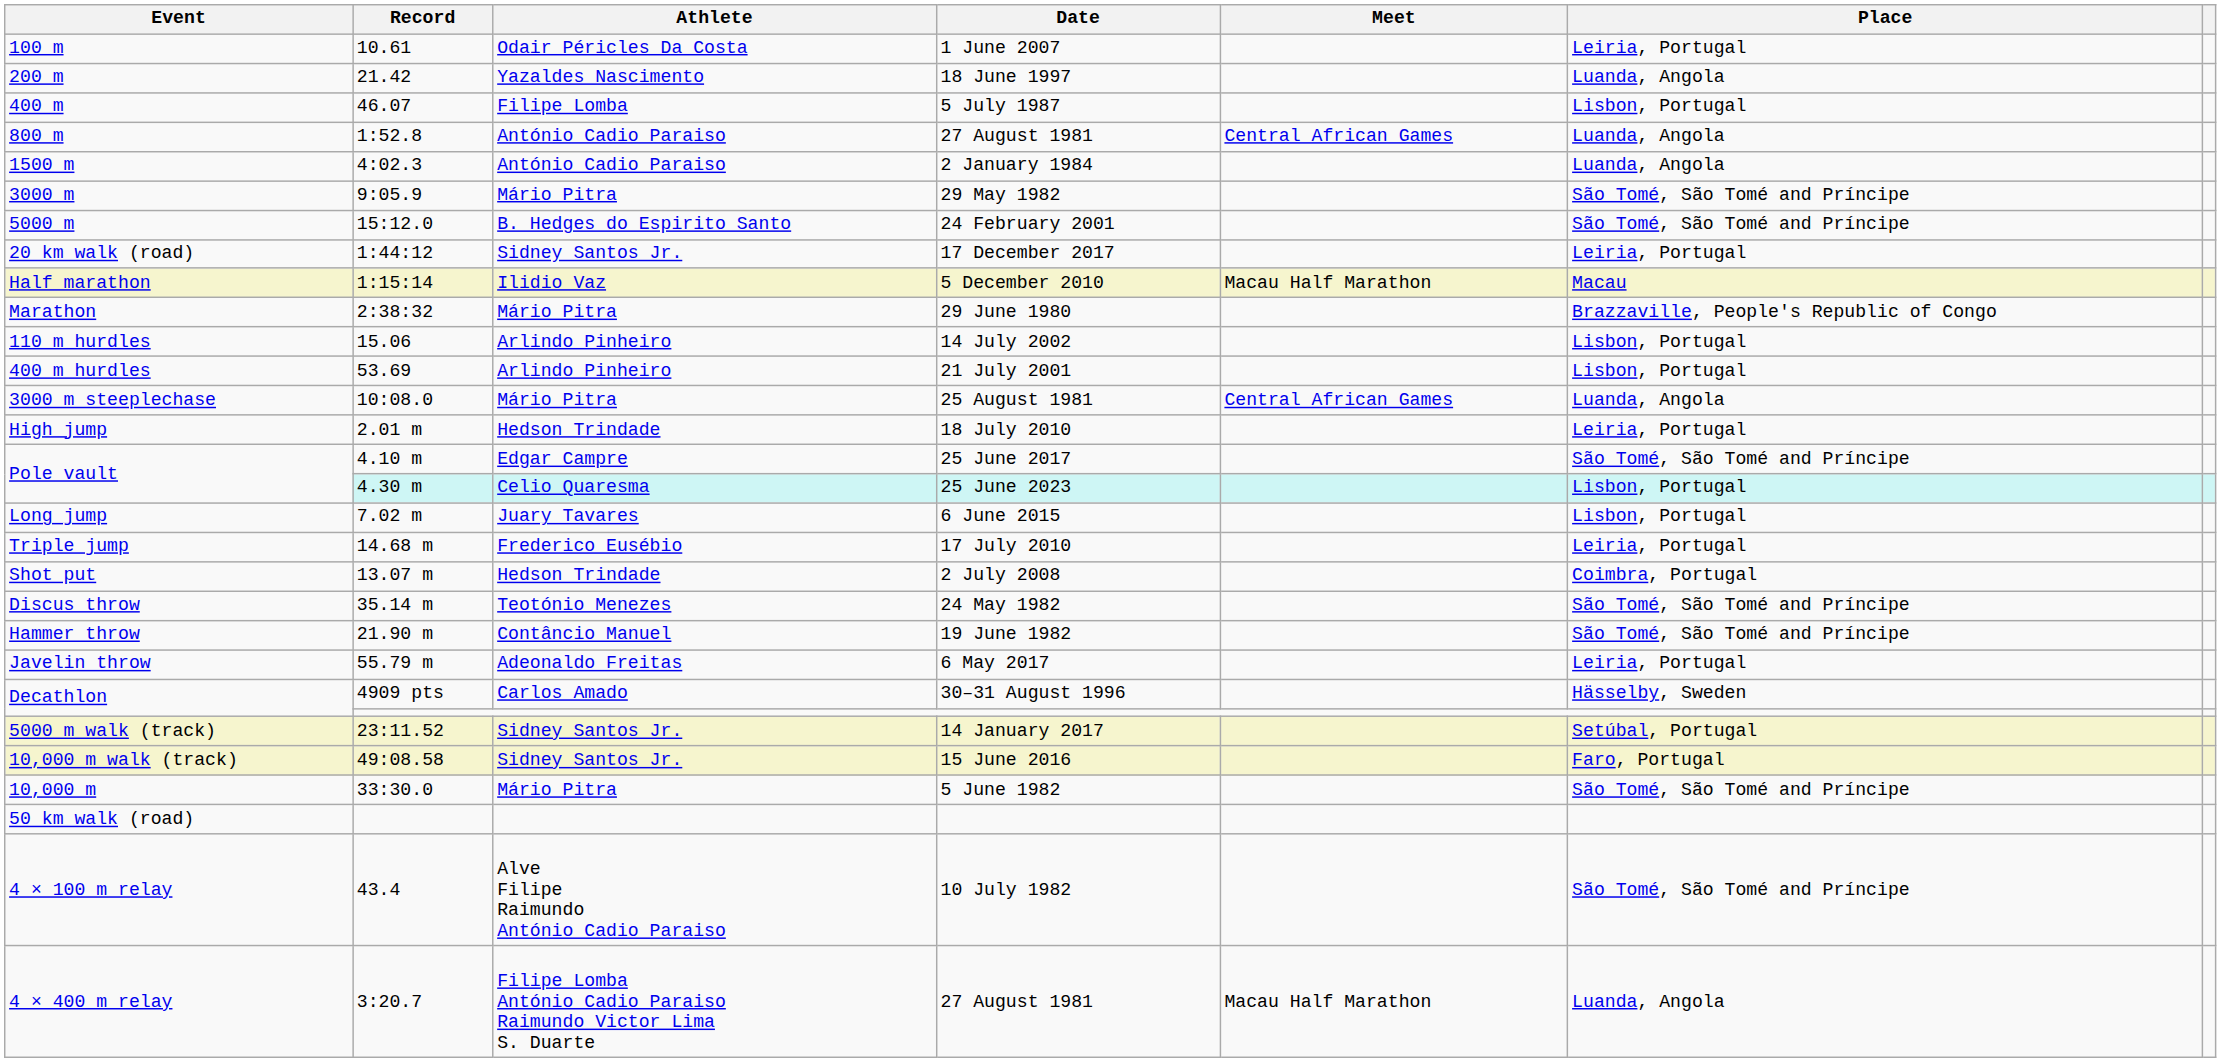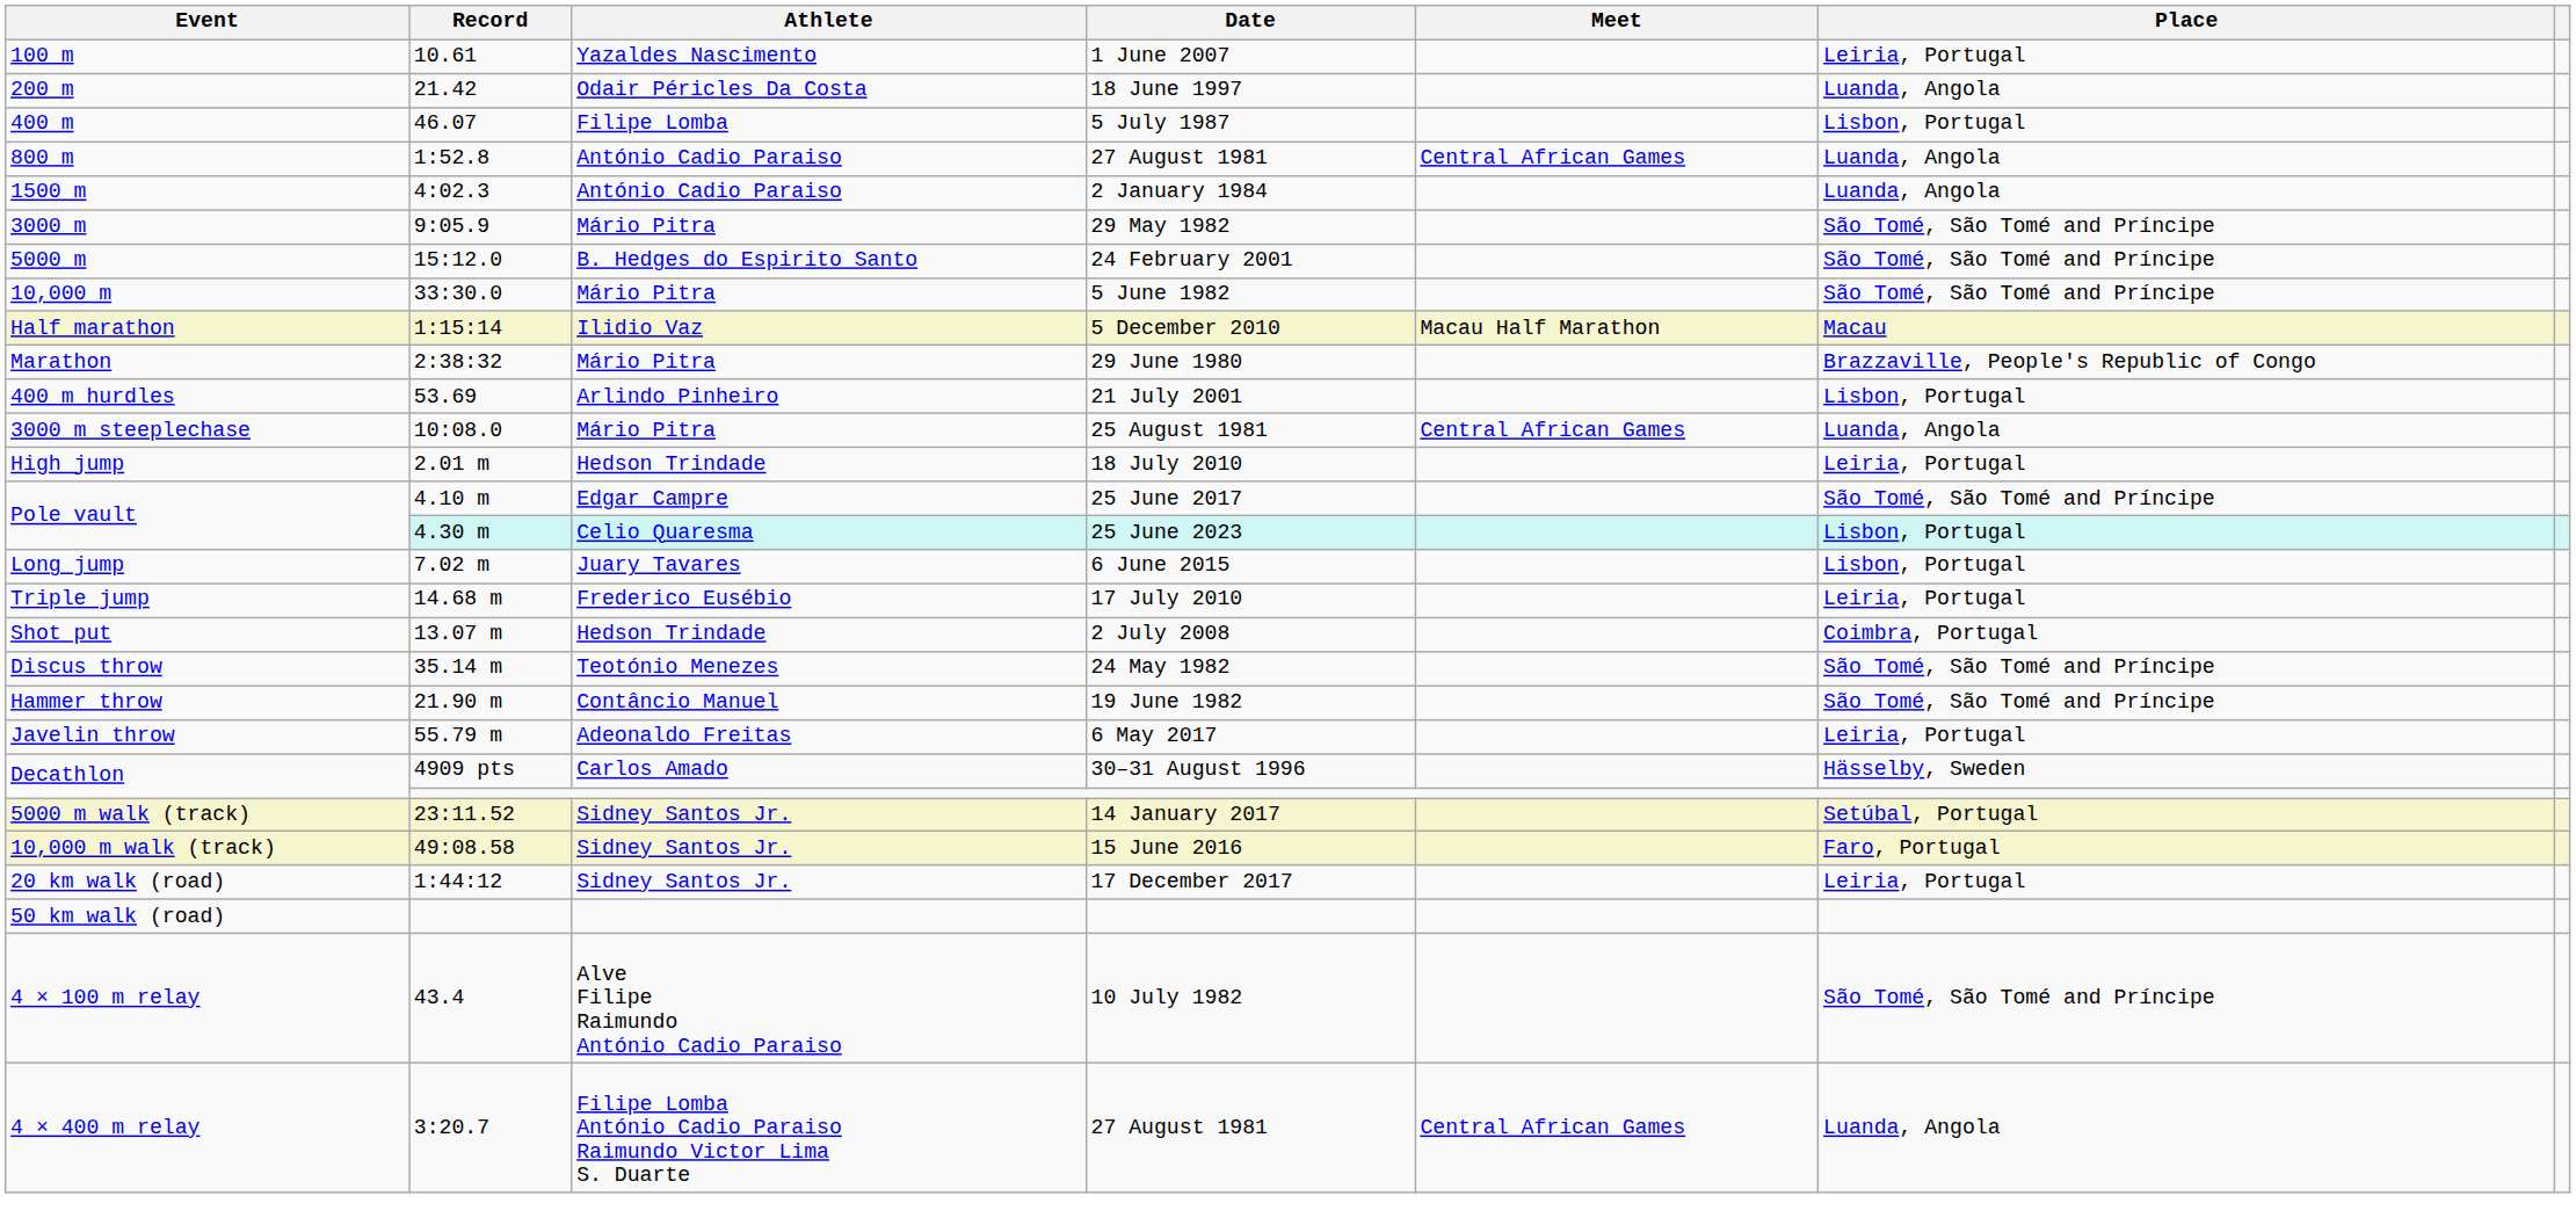 <table class="wikitable" style="font-size:95%; width: 95%;">
 <tr>
 <th>Event</th>
 <th>Record</th>
 <th>Athlete</th>
 <th>Date</th>
 <th>Meet</th>
 <th>Place</th>
 <th></th>
 </tr>
 <tr>
 <td><a href='#'>100 m</a></td>
 <td>10.61 </td>
-<td><a href='#'>Odair Péricles Da Costa</a></td>
+<td><a href='#'>Yazaldes Nascimento</a></td>
 <td>1 June 2007</td>
 <td></td>
 <td><a href='#'>Leiria</a>, Portugal</td>
 <td></td>
 </tr>
 <tr>
 <td><a href='#'>200 m</a></td>
 <td>21.42</td>
-<td><a href='#'>Yazaldes Nascimento</a></td>
+<td><a href='#'>Odair Péricles Da Costa</a></td>
 <td>18 June 1997</td>
 <td></td>
 <td><a href='#'>Luanda</a>, Angola</td>
 <td></td>
 </tr>
 <tr>
 <td><a href='#'>400 m</a></td>
 <td>46.07</td>
 <td><a href='#'>Filipe Lomba</a></td>
 <td>5 July 1987</td>
 <td></td>
 <td><a href='#'>Lisbon</a>, Portugal</td>
 <td></td>
 </tr>
 <tr>
 <td><a href='#'>800 m</a></td>
 <td>1:52.8 </td>
 <td><a href='#'>António Cadio Paraiso</a></td>
 <td>27 August 1981</td>
 <td><a href='#'>Central African Games</a></td>
 <td><a href='#'>Luanda</a>, Angola</td>
 <td></td>
 </tr>
 <tr>
 <td><a href='#'>1500 m</a></td>
 <td>4:02.3 </td>
 <td><a href='#'>António Cadio Paraiso</a></td>
 <td>2 January 1984</td>
 <td></td>
 <td><a href='#'>Luanda</a>, Angola</td>
 <td></td>
 </tr>
 <tr>
 <td><a href='#'>3000 m</a></td>
 <td>9:05.9 </td>
 <td><a href='#'>Mário Pitra</a></td>
 <td>29 May 1982</td>
 <td></td>
 <td><a href='#'>São Tomé</a>, São Tomé and Príncipe</td>
 <td></td>
 </tr>
 <tr>
 <td><a href='#'>5000 m</a></td>
 <td>15:12.0 </td>
 <td><a href='#'>B. Hedges do Espirito Santo</a></td>
 <td>24 February 2001</td>
 <td></td>
 <td><a href='#'>São Tomé</a>, São Tomé and Príncipe</td>
 <td></td>
 </tr>
 <tr>
-<td><a href='#'>20 km walk</a> (road)</td>
-<td>1:44:12</td>
-<td><a href='#'>Sidney Santos Jr.</a></td>
-<td>17 December 2017</td>
+<td><a href='#'>10,000 m</a></td>
+<td>33:30.0 </td>
+<td><a href='#'>Mário Pitra</a></td>
+<td>5 June 1982</td>
 <td></td>
-<td><a href='#'>Leiria</a>, Portugal</td>
+<td><a href='#'>São Tomé</a>, São Tomé and Príncipe</td>
 <td></td>
 </tr>
 <tr style="background:#f6F5CE;">
 <td><a href='#'>Half marathon</a></td>
 <td>1:15:14</td>
 <td><a href='#'>Ilidio Vaz</a></td>
 <td>5 December 2010</td>
 <td>Macau Half Marathon</td>
 <td><a href='#'>Macau</a></td>
 <td></td>
 </tr>
 <tr>
 <td><a href='#'>Marathon</a></td>
 <td>2:38:32</td>
 <td><a href='#'>Mário Pitra</a></td>
 <td>29 June 1980</td>
 <td></td>
 <td><a href='#'>Brazzaville</a>, People's Republic of Congo</td>
-<td></td>
-</tr>
-<tr>
-<td><a href='#'>110 m hurdles</a></td>
-<td>15.06</td>
-<td><a href='#'>Arlindo Pinheiro</a></td>
-<td>14 July 2002</td>
-<td></td>
-<td><a href='#'>Lisbon</a>, Portugal</td>
 <td></td>
 </tr>
 <tr>
 <td><a href='#'>400 m hurdles</a></td>
 <td>53.69</td>
 <td><a href='#'>Arlindo Pinheiro</a></td>
 <td>21 July 2001</td>
 <td></td>
 <td><a href='#'>Lisbon</a>, Portugal</td>
 <td></td>
 </tr>
 <tr>
 <td><a href='#'>3000 m steeplechase</a></td>
 <td>10:08.0 </td>
 <td><a href='#'>Mário Pitra</a></td>
 <td>25 August 1981</td>
 <td><a href='#'>Central African Games</a></td>
 <td><a href='#'>Luanda</a>, Angola</td>
 <td></td>
 </tr>
 <tr>
 <td><a href='#'>High jump</a></td>
 <td>2.01 m</td>
 <td><a href='#'>Hedson Trindade</a></td>
 <td>18 July 2010</td>
 <td></td>
 <td><a href='#'>Leiria</a>, Portugal</td>
 <td></td>
 </tr>
 <tr>
 <td rowspan=2><a href='#'>Pole vault</a></td>
 <td>4.10 m</td>
 <td><a href='#'>Edgar Campre</a></td>
 <td>25 June 2017</td>
 <td></td>
 <td><a href='#'>São Tomé</a>, São Tomé and Príncipe</td>
 <td></td>
 </tr>
 <tr style="background:#cef6f5;">
 <td>4.30 m</td>
 <td><a href='#'>Celio Quaresma</a></td>
 <td>25 June 2023</td>
 <td></td>
 <td><a href='#'>Lisbon</a>, Portugal</td>
 <td></td>
 </tr>
 <tr>
 <td><a href='#'>Long jump</a></td>
 <td>7.02 m</td>
 <td><a href='#'>Juary Tavares</a></td>
 <td>6 June 2015</td>
 <td></td>
 <td><a href='#'>Lisbon</a>, Portugal</td>
 <td></td>
 </tr>
 <tr>
 <td><a href='#'>Triple jump</a></td>
 <td>14.68 m </td>
 <td><a href='#'>Frederico Eusébio</a></td>
 <td>17 July 2010</td>
 <td></td>
 <td><a href='#'>Leiria</a>, Portugal</td>
 <td></td>
 </tr>
 <tr>
 <td><a href='#'>Shot put</a></td>
 <td>13.07 m</td>
 <td><a href='#'>Hedson Trindade</a></td>
 <td>2 July 2008</td>
 <td></td>
 <td><a href='#'>Coimbra</a>, Portugal</td>
 <td></td>
 </tr>
 <tr>
 <td><a href='#'>Discus throw</a></td>
 <td>35.14 m</td>
 <td><a href='#'>Teotónio Menezes</a></td>
 <td>24 May 1982</td>
 <td></td>
 <td><a href='#'>São Tomé</a>, São Tomé and Príncipe</td>
 <td></td>
 </tr>
 <tr>
 <td><a href='#'>Hammer throw</a></td>
 <td>21.90 m</td>
 <td><a href='#'>Contâncio Manuel</a></td>
 <td>19 June 1982</td>
 <td></td>
 <td><a href='#'>São Tomé</a>, São Tomé and Príncipe</td>
 <td></td>
 </tr>
 <tr>
 <td><a href='#'>Javelin throw</a></td>
 <td>55.79 m</td>
 <td><a href='#'>Adeonaldo Freitas</a></td>
 <td>6 May 2017</td>
 <td></td>
 <td><a href='#'>Leiria</a>, Portugal</td>
 <td></td>
 </tr>
 <tr>
 <td rowspan=2><a href='#'>Decathlon</a></td>
 <td>4909 pts </td>
 <td><a href='#'>Carlos Amado</a></td>
 <td>30–31 August 1996</td>
 <td></td>
 <td><a href='#'>Hässelby</a>, Sweden</td>
 <td></td>
 </tr>
 <tr>
 <td colspan=5></td>
 <td></td>
 </tr>
 <tr style="background:#f6F5CE;">
 <td><a href='#'>5000 m walk</a> (track)</td>
 <td>23:11.52</td>
 <td><a href='#'>Sidney Santos Jr.</a></td>
 <td>14 January 2017</td>
 <td></td>
 <td><a href='#'>Setúbal</a>, Portugal</td>
 <td></td>
 </tr>
 <tr style="background:#f6F5CE;">
 <td><a href='#'>10,000 m walk</a> (track)</td>
 <td>49:08.58</td>
 <td><a href='#'>Sidney Santos Jr.</a></td>
 <td>15 June 2016</td>
 <td></td>
 <td><a href='#'>Faro</a>, Portugal</td>
 <td></td>
 </tr>
 <tr>
-<td><a href='#'>10,000 m</a></td>
-<td>33:30.0 </td>
-<td><a href='#'>Mário Pitra</a></td>
-<td>5 June 1982</td>
+<td><a href='#'>20 km walk</a> (road)</td>
+<td>1:44:12</td>
+<td><a href='#'>Sidney Santos Jr.</a></td>
+<td>17 December 2017</td>
 <td></td>
-<td><a href='#'>São Tomé</a>, São Tomé and Príncipe</td>
+<td><a href='#'>Leiria</a>, Portugal</td>
 <td></td>
 </tr>
 <tr>
 <td><a href='#'>50 km walk</a> (road)</td>
 <td></td>
 <td></td>
 <td></td>
 <td></td>
 <td></td>
 <td></td>
 </tr>
 <tr>
 <td><a href='#'>4 × 100 m relay</a></td>
 <td>43.4 </td>
 <td><br>Alve<br>Filipe<br>Raimundo<br><a href='#'>António Cadio Paraiso</a></td>
 <td>10 July 1982</td>
 <td></td>
 <td><a href='#'>São Tomé</a>, São Tomé and Príncipe</td>
 <td></td>
 </tr>
 <tr>
 <td><a href='#'>4 × 400 m relay</a></td>
 <td>3:20.7 </td>
 <td><br><a href='#'>Filipe Lomba</a><br><a href='#'>António Cadio Paraiso</a><br><a href='#'>Raimundo Victor Lima</a><br>S. Duarte</td>
 <td>27 August 1981</td>
-<td>Macau Half Marathon</td>
+<td><a href='#'>Central African Games</a></td>
 <td><a href='#'>Luanda</a>, Angola</td>
 <td></td>
 </tr>
 </table>
